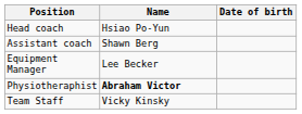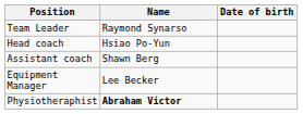 <table class="wikitable sortable" style="font-size:85%; text-align:left;">
 <tr>
 <th style="width:6em">Position</th>
 <th style="width:12em">Name</th>
 <th style="width:8em">Date of birth</th>
+</tr>
+<tr>
+<td>Team Leader</td>
+<td> Raymond Synarso</td>
+<td></td>
 </tr>
 <tr>
 <td>Head coach</td>
 <td> Hsiao Po-Yun</td>
 <td></td>
 </tr>
 <tr>
 <td>Assistant coach</td>
 <td> Shawn Berg</td>
 <td></td>
 </tr>
 <tr>
 <td>Equipment Manager</td>
 <td> Lee Becker</td>
 <td></td>
 </tr>
 <tr>
 <td>Physiotheraphist</td>
 <td><strong> Abraham Victor</strong></td>
 <td></td>
 </tr>
-<tr>
-<td>Team Staff</td>
-<td> Vicky Kinsky</td>
-<td></td>
-</tr>
 </table>
